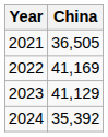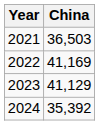 <table class="wikitable">
 <tr>
 <th>Year</th>
 <th>China</th>
 </tr>
 <tr>
 <td>2021</td>
-<td>36,505</td>
+<td>36,503</td>
 </tr>
 <tr>
 <td>2022</td>
 <td>41,169</td>
 </tr>
 <tr>
 <td>2023</td>
 <td>41,129</td>
 </tr>
 <tr>
 <td>2024</td>
 <td>35,392</td>
 </tr>
 </table>
